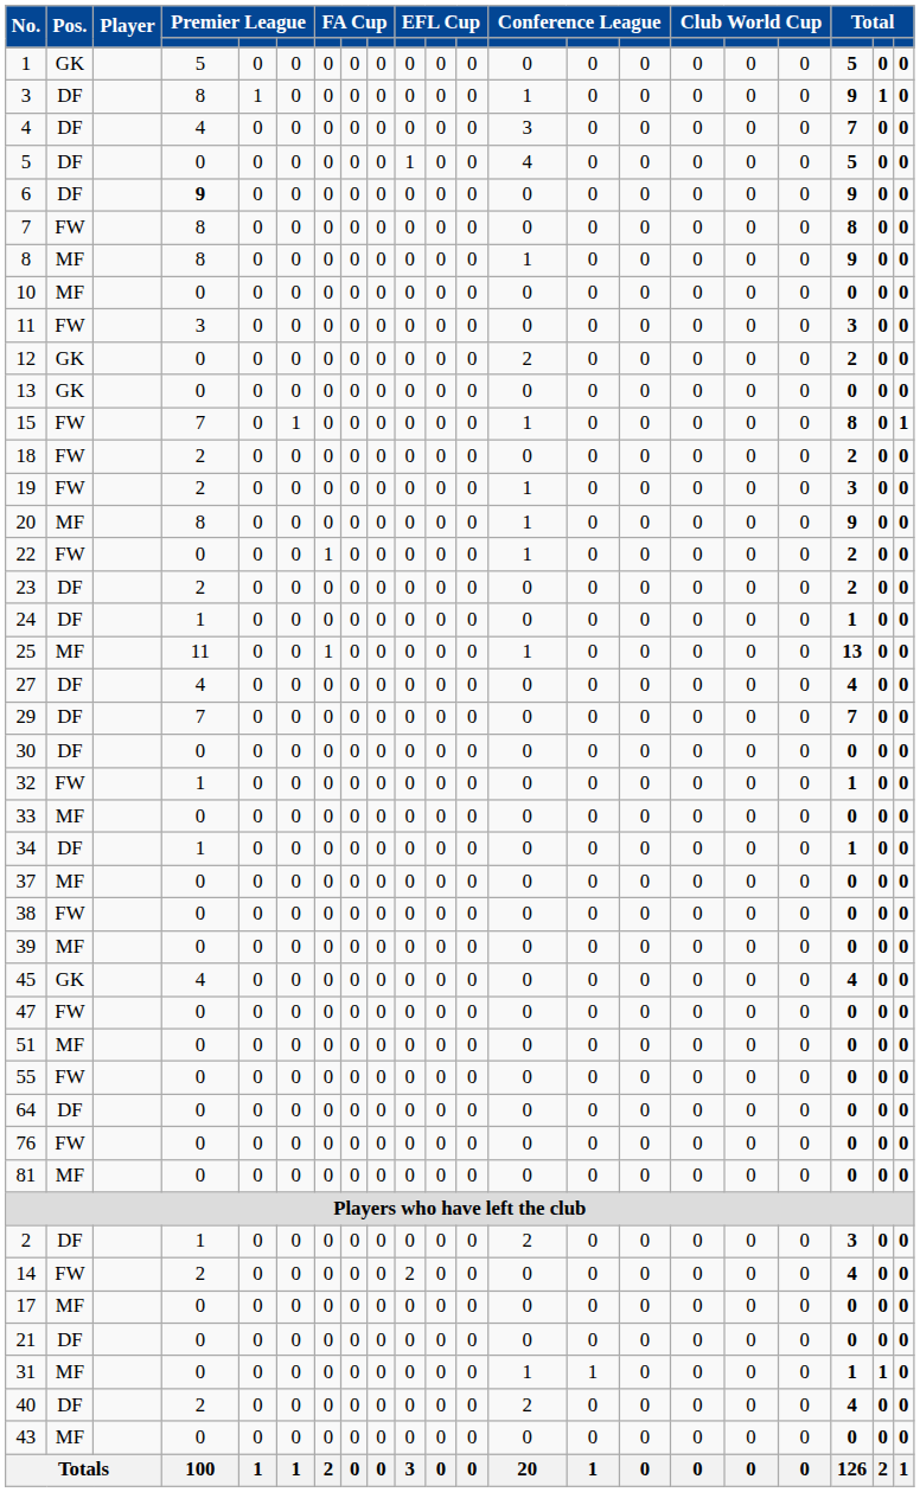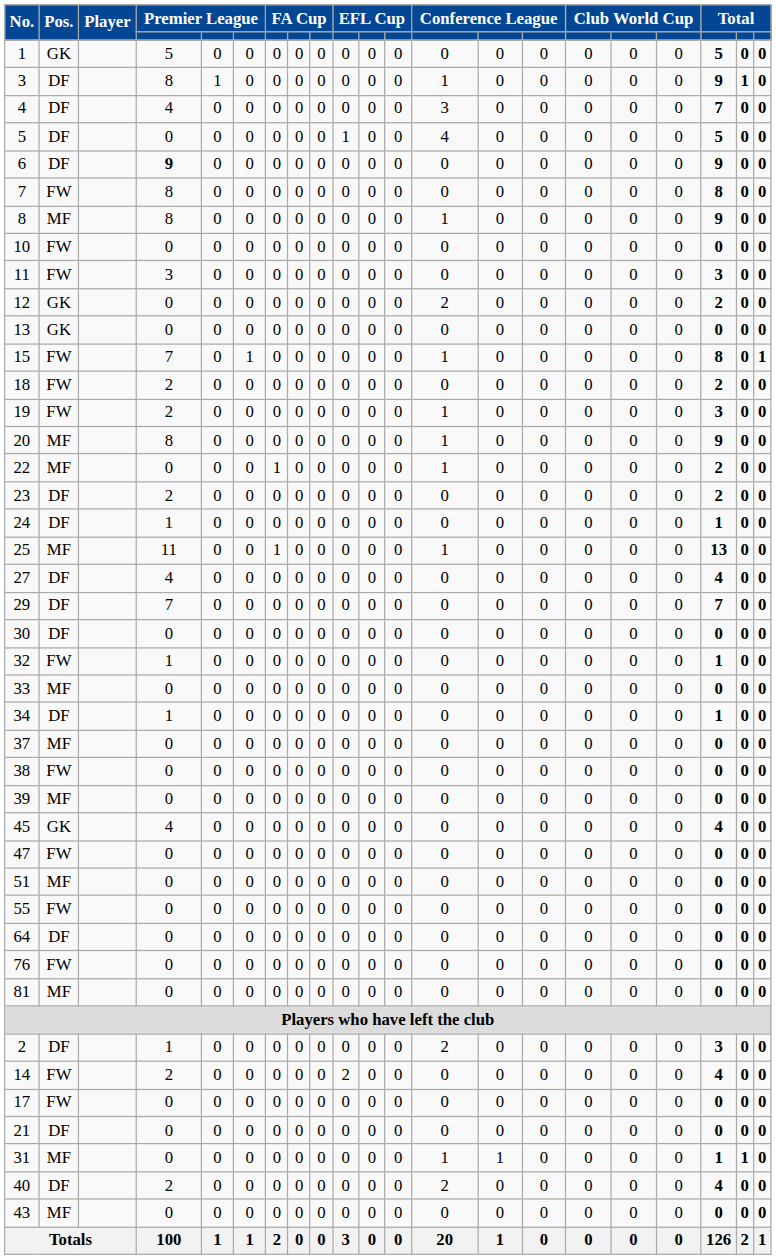 <table class="wikitable sortable" style="text-align:center; font-size:85%; width:100%">
 <tr>
 <th rowspan=2 style=background-color:#034694;color:#FFFFFF>No.</th>
 <th rowspan=2 style=background-color:#034694;color:#FFFFFF>Pos.</th>
 <th rowspan=2 style=background-color:#034694;color:#FFFFFF>Player</th>
 <th colspan=3 style=background:#034694;color:#FFFFFF>Premier League</th>
 <th colspan=3 style=background:#034694;color:#FFFFFF>FA Cup</th>
 <th colspan=3 style=background:#034694;color:#FFFFFF>EFL Cup</th>
 <th colspan=3 style=background:#034694;color:#FFFFFF>Conference League</th>
 <th colspan=3 style=background:#034694;color:#FFFFFF>Club World Cup</th>
 <th colspan=3 style=background:#034694;color:#FFFFFF>Total</th>
 </tr>
 <tr>
 <th style=background-color:#034694;color:#FFFFFF></th>
 <th style=background-color:#034694;color:#FFFFFF></th>
 <th style=background-color:#034694;color:#FFFFFF></th>
 <th style=background-color:#034694;color:#FFFFFF></th>
 <th style=background-color:#034694;color:#FFFFFF></th>
 <th style=background-color:#034694;color:#FFFFFF></th>
 <th style=background-color:#034694;color:#FFFFFF></th>
 <th style=background-color:#034694;color:#FFFFFF></th>
 <th style=background-color:#034694;color:#FFFFFF></th>
 <th style=background-color:#034694;color:#FFFFFF></th>
 <th style=background-color:#034694;color:#FFFFFF></th>
 <th style=background-color:#034694;color:#FFFFFF></th>
 <th style=background-color:#034694;color:#FFFFFF></th>
 <th style=background-color:#034694;color:#FFFFFF></th>
 <th style=background-color:#034694;color:#FFFFFF></th>
 <th style=background-color:#034694;color:#FFFFFF></th>
 <th style=background-color:#034694;color:#FFFFFF></th>
 <th style=background-color:#034694;color:#FFFFFF></th>
 </tr>
 <tr>
 </tr>
 <tr>
 <td>1</td>
 <td>GK</td>
 <td align=left> </td>
 <td>5</td>
 <td>0</td>
 <td>0</td>
 <td>0</td>
 <td>0</td>
 <td>0</td>
 <td>0</td>
 <td>0</td>
 <td>0</td>
 <td>0</td>
 <td>0</td>
 <td>0</td>
 <td>0</td>
 <td>0</td>
 <td>0</td>
 <td><strong>5</strong></td>
 <td><strong>0</strong></td>
 <td><strong>0</strong></td>
 </tr>
 <tr>
 <td>3</td>
 <td>DF</td>
 <td align=left> </td>
 <td>8</td>
 <td>1</td>
 <td>0</td>
 <td>0</td>
 <td>0</td>
 <td>0</td>
 <td>0</td>
 <td>0</td>
 <td>0</td>
 <td>1</td>
 <td>0</td>
 <td>0</td>
 <td>0</td>
 <td>0</td>
 <td>0</td>
 <td><strong>9</strong></td>
 <td><strong>1</strong></td>
 <td><strong>0</strong></td>
 </tr>
 <tr>
 <td>4</td>
 <td>DF</td>
 <td align=left> </td>
 <td>4</td>
 <td>0</td>
 <td>0</td>
 <td>0</td>
 <td>0</td>
 <td>0</td>
 <td>0</td>
 <td>0</td>
 <td>0</td>
 <td>3</td>
 <td>0</td>
 <td>0</td>
 <td>0</td>
 <td>0</td>
 <td>0</td>
 <td><strong>7</strong></td>
 <td><strong>0</strong></td>
 <td><strong>0</strong></td>
 </tr>
 <tr>
 <td>5</td>
 <td>DF</td>
 <td align=left> </td>
 <td>0</td>
 <td>0</td>
 <td>0</td>
 <td>0</td>
 <td>0</td>
 <td>0</td>
 <td>1</td>
 <td>0</td>
 <td>0</td>
 <td>4</td>
 <td>0</td>
 <td>0</td>
 <td>0</td>
 <td>0</td>
 <td>0</td>
 <td><strong>5</strong></td>
 <td><strong>0</strong></td>
 <td><strong>0</strong></td>
 </tr>
 <tr>
 <td>6</td>
 <td>DF</td>
 <td align=left> </td>
 <td><strong>9</strong></td>
 <td>0</td>
 <td>0</td>
 <td>0</td>
 <td>0</td>
 <td>0</td>
 <td>0</td>
 <td>0</td>
 <td>0</td>
 <td>0</td>
 <td>0</td>
 <td>0</td>
 <td>0</td>
 <td>0</td>
 <td>0</td>
 <td><strong>9</strong></td>
 <td><strong>0</strong></td>
 <td><strong>0</strong></td>
 </tr>
 <tr>
 <td>7</td>
 <td>FW</td>
 <td align=left> </td>
 <td>8</td>
 <td>0</td>
 <td>0</td>
 <td>0</td>
 <td>0</td>
 <td>0</td>
 <td>0</td>
 <td>0</td>
 <td>0</td>
 <td>0</td>
 <td>0</td>
 <td>0</td>
 <td>0</td>
 <td>0</td>
 <td>0</td>
 <td><strong>8</strong></td>
 <td><strong>0</strong></td>
 <td><strong>0</strong></td>
 </tr>
 <tr>
 <td>8</td>
 <td>MF</td>
 <td align=left> </td>
 <td>8</td>
 <td>0</td>
 <td>0</td>
 <td>0</td>
 <td>0</td>
 <td>0</td>
 <td>0</td>
 <td>0</td>
 <td>0</td>
 <td>1</td>
 <td>0</td>
 <td>0</td>
 <td>0</td>
 <td>0</td>
 <td>0</td>
 <td><strong>9</strong></td>
 <td><strong>0</strong></td>
 <td><strong>0</strong></td>
 </tr>
 <tr>
 <td>10</td>
-<td>MF</td>
+<td>FW</td>
 <td align=left> </td>
 <td>0</td>
 <td>0</td>
 <td>0</td>
 <td>0</td>
 <td>0</td>
 <td>0</td>
 <td>0</td>
 <td>0</td>
 <td>0</td>
 <td>0</td>
 <td>0</td>
 <td>0</td>
 <td>0</td>
 <td>0</td>
 <td>0</td>
 <td><strong>0</strong></td>
 <td><strong>0</strong></td>
 <td><strong>0</strong></td>
 </tr>
 <tr>
 <td>11</td>
 <td>FW</td>
 <td align=left> </td>
 <td>3</td>
 <td>0</td>
 <td>0</td>
 <td>0</td>
 <td>0</td>
 <td>0</td>
 <td>0</td>
 <td>0</td>
 <td>0</td>
 <td>0</td>
 <td>0</td>
 <td>0</td>
 <td>0</td>
 <td>0</td>
 <td>0</td>
 <td><strong>3</strong></td>
 <td><strong>0</strong></td>
 <td><strong>0</strong></td>
 </tr>
 <tr>
 <td>12</td>
 <td>GK</td>
 <td align=left> </td>
 <td>0</td>
 <td>0</td>
 <td>0</td>
 <td>0</td>
 <td>0</td>
 <td>0</td>
 <td>0</td>
 <td>0</td>
 <td>0</td>
 <td>2</td>
 <td>0</td>
 <td>0</td>
 <td>0</td>
 <td>0</td>
 <td>0</td>
 <td><strong>2</strong></td>
 <td><strong>0</strong></td>
 <td><strong>0</strong></td>
 </tr>
 <tr>
 <td>13</td>
 <td>GK</td>
 <td align=left> </td>
 <td>0</td>
 <td>0</td>
 <td>0</td>
 <td>0</td>
 <td>0</td>
 <td>0</td>
 <td>0</td>
 <td>0</td>
 <td>0</td>
 <td>0</td>
 <td>0</td>
 <td>0</td>
 <td>0</td>
 <td>0</td>
 <td>0</td>
 <td><strong>0</strong></td>
 <td><strong>0</strong></td>
 <td><strong>0</strong></td>
 </tr>
 <tr>
 <td>15</td>
 <td>FW</td>
 <td align=left> </td>
 <td>7</td>
 <td>0</td>
 <td>1</td>
 <td>0</td>
 <td>0</td>
 <td>0</td>
 <td>0</td>
 <td>0</td>
 <td>0</td>
 <td>1</td>
 <td>0</td>
 <td>0</td>
 <td>0</td>
 <td>0</td>
 <td>0</td>
 <td><strong>8</strong></td>
 <td><strong>0</strong></td>
 <td><strong>1</strong></td>
 </tr>
 <tr>
 <td>18</td>
 <td>FW</td>
 <td align=left> </td>
 <td>2</td>
 <td>0</td>
 <td>0</td>
 <td>0</td>
 <td>0</td>
 <td>0</td>
 <td>0</td>
 <td>0</td>
 <td>0</td>
 <td>0</td>
 <td>0</td>
 <td>0</td>
 <td>0</td>
 <td>0</td>
 <td>0</td>
 <td><strong>2</strong></td>
 <td><strong>0</strong></td>
 <td><strong>0</strong></td>
 </tr>
 <tr>
 <td>19</td>
 <td>FW</td>
 <td align=left> </td>
 <td>2</td>
 <td>0</td>
 <td>0</td>
 <td>0</td>
 <td>0</td>
 <td>0</td>
 <td>0</td>
 <td>0</td>
 <td>0</td>
 <td>1</td>
 <td>0</td>
 <td>0</td>
 <td>0</td>
 <td>0</td>
 <td>0</td>
 <td><strong>3</strong></td>
 <td><strong>0</strong></td>
 <td><strong>0</strong></td>
 </tr>
 <tr>
 <td>20</td>
 <td>MF</td>
 <td align=left> </td>
 <td>8</td>
 <td>0</td>
 <td>0</td>
 <td>0</td>
 <td>0</td>
 <td>0</td>
 <td>0</td>
 <td>0</td>
 <td>0</td>
 <td>1</td>
 <td>0</td>
 <td>0</td>
 <td>0</td>
 <td>0</td>
 <td>0</td>
 <td><strong>9</strong></td>
 <td><strong>0</strong></td>
 <td><strong>0</strong></td>
 </tr>
 <tr>
 <td>22</td>
-<td>FW</td>
+<td>MF</td>
 <td align=left> </td>
 <td>0</td>
 <td>0</td>
 <td>0</td>
 <td>1</td>
 <td>0</td>
 <td>0</td>
 <td>0</td>
 <td>0</td>
 <td>0</td>
 <td>1</td>
 <td>0</td>
 <td>0</td>
 <td>0</td>
 <td>0</td>
 <td>0</td>
 <td><strong>2</strong></td>
 <td><strong>0</strong></td>
 <td><strong>0</strong></td>
 </tr>
 <tr>
 <td>23</td>
 <td>DF</td>
 <td align=left> </td>
 <td>2</td>
 <td>0</td>
 <td>0</td>
 <td>0</td>
 <td>0</td>
 <td>0</td>
 <td>0</td>
 <td>0</td>
 <td>0</td>
 <td>0</td>
 <td>0</td>
 <td>0</td>
 <td>0</td>
 <td>0</td>
 <td>0</td>
 <td><strong>2</strong></td>
 <td><strong>0</strong></td>
 <td><strong>0</strong></td>
 </tr>
 <tr>
 <td>24</td>
 <td>DF</td>
 <td align=left> </td>
 <td>1</td>
 <td>0</td>
 <td>0</td>
 <td>0</td>
 <td>0</td>
 <td>0</td>
 <td>0</td>
 <td>0</td>
 <td>0</td>
 <td>0</td>
 <td>0</td>
 <td>0</td>
 <td>0</td>
 <td>0</td>
 <td>0</td>
 <td><strong>1</strong></td>
 <td><strong>0</strong></td>
 <td><strong>0</strong></td>
 </tr>
 <tr>
 <td>25</td>
 <td>MF</td>
 <td align=left> </td>
 <td>11</td>
 <td>0</td>
 <td>0</td>
 <td>1</td>
 <td>0</td>
 <td>0</td>
 <td>0</td>
 <td>0</td>
 <td>0</td>
 <td>1</td>
 <td>0</td>
 <td>0</td>
 <td>0</td>
 <td>0</td>
 <td>0</td>
 <td><strong>13</strong></td>
 <td><strong>0</strong></td>
 <td><strong>0</strong></td>
 </tr>
 <tr>
 <td>27</td>
 <td>DF</td>
 <td align=left> </td>
 <td>4</td>
 <td>0</td>
 <td>0</td>
 <td>0</td>
 <td>0</td>
 <td>0</td>
 <td>0</td>
 <td>0</td>
 <td>0</td>
 <td>0</td>
 <td>0</td>
 <td>0</td>
 <td>0</td>
 <td>0</td>
 <td>0</td>
 <td><strong>4</strong></td>
 <td><strong>0</strong></td>
 <td><strong>0</strong></td>
 </tr>
 <tr>
 <td>29</td>
 <td>DF</td>
 <td align=left> </td>
 <td>7</td>
 <td>0</td>
 <td>0</td>
 <td>0</td>
 <td>0</td>
 <td>0</td>
 <td>0</td>
 <td>0</td>
 <td>0</td>
 <td>0</td>
 <td>0</td>
 <td>0</td>
 <td>0</td>
 <td>0</td>
 <td>0</td>
 <td><strong>7</strong></td>
 <td><strong>0</strong></td>
 <td><strong>0</strong></td>
 </tr>
 <tr>
 <td>30</td>
 <td>DF</td>
 <td align=left> </td>
 <td>0</td>
 <td>0</td>
 <td>0</td>
 <td>0</td>
 <td>0</td>
 <td>0</td>
 <td>0</td>
 <td>0</td>
 <td>0</td>
 <td>0</td>
 <td>0</td>
 <td>0</td>
 <td>0</td>
 <td>0</td>
 <td>0</td>
 <td><strong>0</strong></td>
 <td><strong>0</strong></td>
 <td><strong>0</strong></td>
 </tr>
 <tr>
 <td>32</td>
 <td>FW</td>
 <td align=left> </td>
 <td>1</td>
 <td>0</td>
 <td>0</td>
 <td>0</td>
 <td>0</td>
 <td>0</td>
 <td>0</td>
 <td>0</td>
 <td>0</td>
 <td>0</td>
 <td>0</td>
 <td>0</td>
 <td>0</td>
 <td>0</td>
 <td>0</td>
 <td><strong>1</strong></td>
 <td><strong>0</strong></td>
 <td><strong>0</strong></td>
 </tr>
 <tr>
 <td>33</td>
 <td>MF</td>
 <td align=left> </td>
 <td>0</td>
 <td>0</td>
 <td>0</td>
 <td>0</td>
 <td>0</td>
 <td>0</td>
 <td>0</td>
 <td>0</td>
 <td>0</td>
 <td>0</td>
 <td>0</td>
 <td>0</td>
 <td>0</td>
 <td>0</td>
 <td>0</td>
 <td><strong>0</strong></td>
 <td><strong>0</strong></td>
 <td><strong>0</strong></td>
 </tr>
 <tr>
 <td>34</td>
 <td>DF</td>
 <td align=left> </td>
 <td>1</td>
 <td>0</td>
 <td>0</td>
 <td>0</td>
 <td>0</td>
 <td>0</td>
 <td>0</td>
 <td>0</td>
 <td>0</td>
 <td>0</td>
 <td>0</td>
 <td>0</td>
 <td>0</td>
 <td>0</td>
 <td>0</td>
 <td><strong>1</strong></td>
 <td><strong>0</strong></td>
 <td><strong>0</strong></td>
 </tr>
 <tr>
 <td>37</td>
 <td>MF</td>
 <td align=left> </td>
 <td>0</td>
 <td>0</td>
 <td>0</td>
 <td>0</td>
 <td>0</td>
 <td>0</td>
 <td>0</td>
 <td>0</td>
 <td>0</td>
 <td>0</td>
 <td>0</td>
 <td>0</td>
 <td>0</td>
 <td>0</td>
 <td>0</td>
 <td><strong>0</strong></td>
 <td><strong>0</strong></td>
 <td><strong>0</strong></td>
 </tr>
 <tr>
 <td>38</td>
 <td>FW</td>
 <td align=left> </td>
 <td>0</td>
 <td>0</td>
 <td>0</td>
 <td>0</td>
 <td>0</td>
 <td>0</td>
 <td>0</td>
 <td>0</td>
 <td>0</td>
 <td>0</td>
 <td>0</td>
 <td>0</td>
 <td>0</td>
 <td>0</td>
 <td>0</td>
 <td><strong>0</strong></td>
 <td><strong>0</strong></td>
 <td><strong>0</strong></td>
 </tr>
 <tr>
 <td>39</td>
 <td>MF</td>
 <td align=left> </td>
 <td>0</td>
 <td>0</td>
 <td>0</td>
 <td>0</td>
 <td>0</td>
 <td>0</td>
 <td>0</td>
 <td>0</td>
 <td>0</td>
 <td>0</td>
 <td>0</td>
 <td>0</td>
 <td>0</td>
 <td>0</td>
 <td>0</td>
 <td><strong>0</strong></td>
 <td><strong>0</strong></td>
 <td><strong>0</strong></td>
 </tr>
 <tr>
 <td>45</td>
 <td>GK</td>
 <td align=left> </td>
 <td>4</td>
 <td>0</td>
 <td>0</td>
 <td>0</td>
 <td>0</td>
 <td>0</td>
 <td>0</td>
 <td>0</td>
 <td>0</td>
 <td>0</td>
 <td>0</td>
 <td>0</td>
 <td>0</td>
 <td>0</td>
 <td>0</td>
 <td><strong>4</strong></td>
 <td><strong>0</strong></td>
 <td><strong>0</strong></td>
 </tr>
 <tr>
 <td>47</td>
 <td>FW</td>
 <td align=left> </td>
 <td>0</td>
 <td>0</td>
 <td>0</td>
 <td>0</td>
 <td>0</td>
 <td>0</td>
 <td>0</td>
 <td>0</td>
 <td>0</td>
 <td>0</td>
 <td>0</td>
 <td>0</td>
 <td>0</td>
 <td>0</td>
 <td>0</td>
 <td><strong>0</strong></td>
 <td><strong>0</strong></td>
 <td><strong>0</strong></td>
 </tr>
 <tr>
 <td>51</td>
 <td>MF</td>
 <td align=left> </td>
 <td>0</td>
 <td>0</td>
 <td>0</td>
 <td>0</td>
 <td>0</td>
 <td>0</td>
 <td>0</td>
 <td>0</td>
 <td>0</td>
 <td>0</td>
 <td>0</td>
 <td>0</td>
 <td>0</td>
 <td>0</td>
 <td>0</td>
 <td><strong>0</strong></td>
 <td><strong>0</strong></td>
 <td><strong>0</strong></td>
 </tr>
 <tr>
 <td>55</td>
 <td>FW</td>
 <td align=left> </td>
 <td>0</td>
 <td>0</td>
 <td>0</td>
 <td>0</td>
 <td>0</td>
 <td>0</td>
 <td>0</td>
 <td>0</td>
 <td>0</td>
 <td>0</td>
 <td>0</td>
 <td>0</td>
 <td>0</td>
 <td>0</td>
 <td>0</td>
 <td><strong>0</strong></td>
 <td><strong>0</strong></td>
 <td><strong>0</strong></td>
 </tr>
 <tr>
 <td>64</td>
 <td>DF</td>
 <td align=left> </td>
 <td>0</td>
 <td>0</td>
 <td>0</td>
 <td>0</td>
 <td>0</td>
 <td>0</td>
 <td>0</td>
 <td>0</td>
 <td>0</td>
 <td>0</td>
 <td>0</td>
 <td>0</td>
 <td>0</td>
 <td>0</td>
 <td>0</td>
 <td><strong>0</strong></td>
 <td><strong>0</strong></td>
 <td><strong>0</strong></td>
 </tr>
 <tr>
 <td>76</td>
 <td>FW</td>
 <td align=left> </td>
 <td>0</td>
 <td>0</td>
 <td>0</td>
 <td>0</td>
 <td>0</td>
 <td>0</td>
 <td>0</td>
 <td>0</td>
 <td>0</td>
 <td>0</td>
 <td>0</td>
 <td>0</td>
 <td>0</td>
 <td>0</td>
 <td>0</td>
 <td><strong>0</strong></td>
 <td><strong>0</strong></td>
 <td><strong>0</strong></td>
 </tr>
 <tr>
 <td>81</td>
 <td>MF</td>
 <td align=left> </td>
 <td>0</td>
 <td>0</td>
 <td>0</td>
 <td>0</td>
 <td>0</td>
 <td>0</td>
 <td>0</td>
 <td>0</td>
 <td>0</td>
 <td>0</td>
 <td>0</td>
 <td>0</td>
 <td>0</td>
 <td>0</td>
 <td>0</td>
 <td><strong>0</strong></td>
 <td><strong>0</strong></td>
 <td><strong>0</strong></td>
 </tr>
 <tr>
 <th colspan=21 style=background:#dcdcdc>Players who have left the club</th>
 </tr>
 <tr>
 <td>2</td>
 <td>DF</td>
 <td align=left> </td>
 <td>1</td>
 <td>0</td>
 <td>0</td>
 <td>0</td>
 <td>0</td>
 <td>0</td>
 <td>0</td>
 <td>0</td>
 <td>0</td>
 <td>2</td>
 <td>0</td>
 <td>0</td>
 <td>0</td>
 <td>0</td>
 <td>0</td>
 <td><strong>3</strong></td>
 <td><strong>0</strong></td>
 <td><strong>0</strong></td>
 </tr>
 <tr>
 <td>14</td>
 <td>FW</td>
 <td align=left> </td>
 <td>2</td>
 <td>0</td>
 <td>0</td>
 <td>0</td>
 <td>0</td>
 <td>0</td>
 <td>2</td>
 <td>0</td>
 <td>0</td>
 <td>0</td>
 <td>0</td>
 <td>0</td>
 <td>0</td>
 <td>0</td>
 <td>0</td>
 <td><strong>4</strong></td>
 <td><strong>0</strong></td>
 <td><strong>0</strong></td>
 </tr>
 <tr>
 <td>17</td>
-<td>MF</td>
+<td>FW</td>
 <td align=left> </td>
 <td>0</td>
 <td>0</td>
 <td>0</td>
 <td>0</td>
 <td>0</td>
 <td>0</td>
 <td>0</td>
 <td>0</td>
 <td>0</td>
 <td>0</td>
 <td>0</td>
 <td>0</td>
 <td>0</td>
 <td>0</td>
 <td>0</td>
 <td><strong>0</strong></td>
 <td><strong>0</strong></td>
 <td><strong>0</strong></td>
 </tr>
 <tr>
 <td>21</td>
 <td>DF</td>
 <td align=left> </td>
 <td>0</td>
 <td>0</td>
 <td>0</td>
 <td>0</td>
 <td>0</td>
 <td>0</td>
 <td>0</td>
 <td>0</td>
 <td>0</td>
 <td>0</td>
 <td>0</td>
 <td>0</td>
 <td>0</td>
 <td>0</td>
 <td>0</td>
 <td><strong>0</strong></td>
 <td><strong>0</strong></td>
 <td><strong>0</strong></td>
 </tr>
 <tr>
 <td>31</td>
 <td>MF</td>
 <td align=left> </td>
 <td>0</td>
 <td>0</td>
 <td>0</td>
 <td>0</td>
 <td>0</td>
 <td>0</td>
 <td>0</td>
 <td>0</td>
 <td>0</td>
 <td>1</td>
 <td>1</td>
 <td>0</td>
 <td>0</td>
 <td>0</td>
 <td>0</td>
 <td><strong>1</strong></td>
 <td><strong>1</strong></td>
 <td><strong>0</strong></td>
 </tr>
 <tr>
 <td>40</td>
 <td>DF</td>
 <td align=left> </td>
 <td>2</td>
 <td>0</td>
 <td>0</td>
 <td>0</td>
 <td>0</td>
 <td>0</td>
 <td>0</td>
 <td>0</td>
 <td>0</td>
 <td>2</td>
 <td>0</td>
 <td>0</td>
 <td>0</td>
 <td>0</td>
 <td>0</td>
 <td><strong>4</strong></td>
 <td><strong>0</strong></td>
 <td><strong>0</strong></td>
 </tr>
 <tr>
 <td>43</td>
 <td>MF</td>
 <td align=left> </td>
 <td>0</td>
 <td>0</td>
 <td>0</td>
 <td>0</td>
 <td>0</td>
 <td>0</td>
 <td>0</td>
 <td>0</td>
 <td>0</td>
 <td>0</td>
 <td>0</td>
 <td>0</td>
 <td>0</td>
 <td>0</td>
 <td>0</td>
 <td><strong>0</strong></td>
 <td><strong>0</strong></td>
 <td><strong>0</strong></td>
 </tr>
 <tr>
 <th colspan=3><strong>Totals</strong></th>
 <th><strong>100</strong></th>
 <th><strong>1</strong></th>
 <th><strong>1</strong></th>
 <th><strong>2</strong></th>
 <th><strong>0</strong></th>
 <th><strong>0</strong></th>
 <th><strong>3</strong></th>
 <th><strong>0</strong></th>
 <th><strong>0</strong></th>
 <th><strong>20</strong></th>
 <th><strong>1</strong></th>
 <th><strong>0</strong></th>
 <th><strong>0</strong></th>
 <th><strong>0</strong></th>
 <th><strong>0</strong></th>
 <th><strong>126</strong></th>
 <th><strong>2</strong></th>
 <th><strong>1</strong></th>
 </tr>
 </table>
